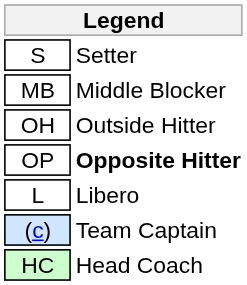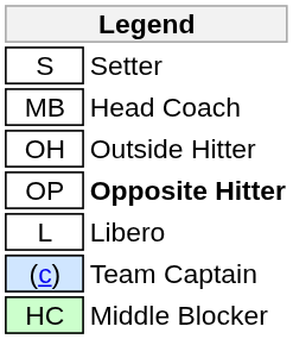 <table class="toccolours" style="float: right; font-size: 90%; white-space: nowrap; vertical-align: middle">
 <tr>
 <th colspan="6" style="background-color: #F2F2F2; border: 1px solid #AAAAAA;">Legend</th>
 </tr>
 <tr>
 <td style="border: 1px solid black; text-align:center">  S  </td>
 <td>Setter</td>
 </tr>
 <tr>
 <td style="border: 1px solid black; text-align:center">  MB  </td>
-<td>Middle Blocker</td>
+<td>Head Coach</td>
 </tr>
 <tr>
 <td style="border: 1px solid black; text-align:center">  OH  </td>
 <td>Outside Hitter</td>
 </tr>
 <tr>
 <td style="border: 1px solid black; text-align:center">  OP  </td>
 <td><strong>Opposite Hitter</strong></td>
 </tr>
 <tr>
 <td style="border: 1px solid black; text-align:center">  L  </td>
 <td>Libero</td>
 </tr>
 <tr>
 <td style="background: #D0E6FF; border: 1px solid black; text-align:center"> (<a href='#'>c</a>) </td>
 <td>Team Captain</td>
 </tr>
 <tr>
 <td style="background: #ccffcc; border: 1px solid black; text-align:center"> HC </td>
-<td>Head Coach</td>
+<td>Middle Blocker</td>
 </tr>
 <tr>
 </tr>
 </table>
